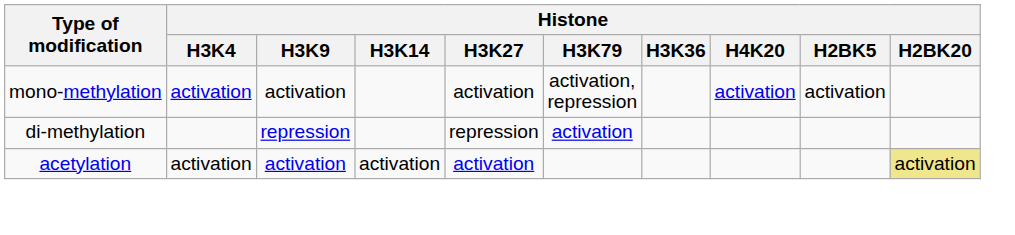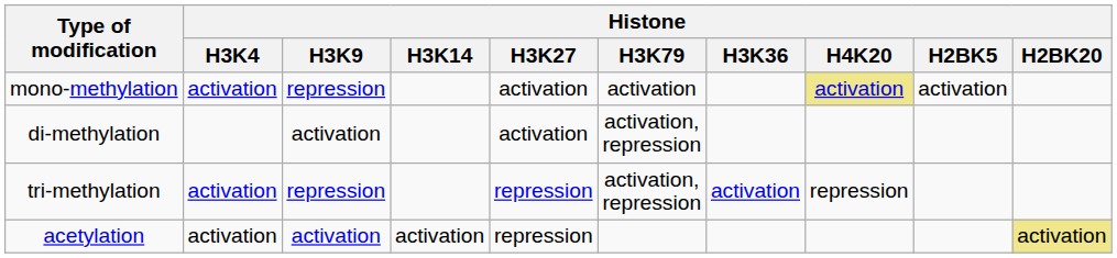 <table class="wikitable" style="text-align:center">
 <tr>
 <th rowspan="2">Type of<br>modification</th>
 <th colspan="9">Histone</th>
 </tr>
 <tr>
 <th>H3K4</th>
 <th>H3K9</th>
 <th>H3K14</th>
 <th>H3K27</th>
 <th>H3K79</th>
 <th>H3K36</th>
 <th>H4K20</th>
 <th>H2BK5</th>
 <th>H2BK20</th>
 </tr>
 <tr>
 <td>mono-<a href='#'>methylation</a></td>
 <td><a href='#'>activation</a></td>
+<td><a href='#'>repression</a></td>
+<td></td>
+<td>activation</td>
 <td>activation</td>
 <td></td>
-<td>activation</td>
-<td>activation,<br>repression</td>
-<td></td>
-<td><a href='#'>activation</a></td>
+<td style="background: khaki;"><a href='#'>activation</a></td>
 <td>activation</td>
 <td></td>
 </tr>
 <tr>
 <td>di-methylation</td>
 <td></td>
+<td>activation</td>
+<td></td>
+<td>activation</td>
+<td>activation,<br>repression</td>
+<td></td>
+<td></td>
+<td></td>
+<td></td>
+</tr>
+<tr>
+<td>tri-methylation</td>
+<td><a href='#'>activation</a></td>
 <td><a href='#'>repression</a></td>
 <td></td>
+<td><a href='#'>repression</a></td>
+<td>activation,<br>repression</td>
+<td><a href='#'>activation</a></td>
 <td>repression</td>
-<td><a href='#'>activation</a></td>
-<td></td>
-<td></td>
 <td></td>
 <td></td>
 </tr>
 <tr>
 <td><a href='#'>acetylation</a></td>
 <td>activation</td>
 <td><a href='#'>activation</a></td>
 <td>activation</td>
-<td><a href='#'>activation</a></td>
+<td>repression</td>
 <td></td>
 <td></td>
 <td></td>
 <td></td>
 <td style="background: khaki;">activation</td>
 </tr>
 </table>
